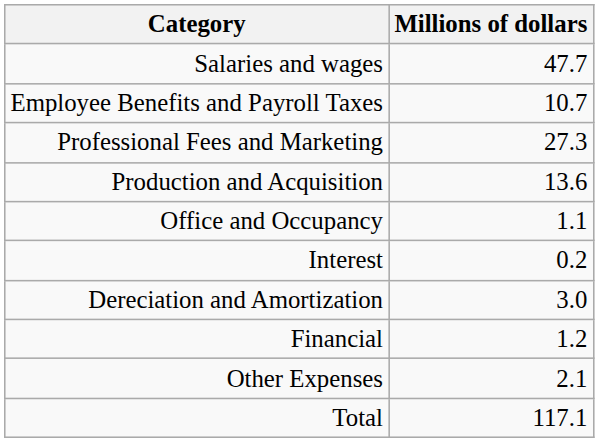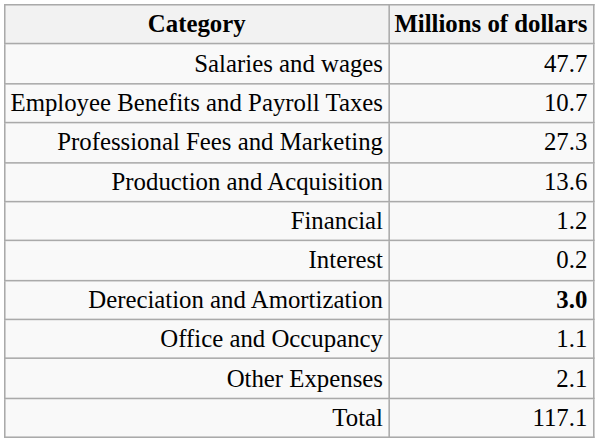 <table class="wikitable" style=text-align:right>
 <tr>
 <th>Category</th>
 <th>Millions of dollars</th>
 </tr>
 <tr>
 <td>Salaries and wages</td>
 <td>47.7</td>
 </tr>
 <tr>
 <td>Employee Benefits and Payroll Taxes</td>
 <td>10.7</td>
 </tr>
 <tr>
 <td>Professional Fees and Marketing</td>
 <td>27.3</td>
 </tr>
 <tr>
 <td>Production and Acquisition</td>
 <td>13.6</td>
 </tr>
 <tr>
-<td>Office and Occupancy</td>
-<td>1.1</td>
+<td>Financial</td>
+<td>1.2</td>
 </tr>
 <tr>
 <td>Interest</td>
 <td>0.2</td>
 </tr>
 <tr>
 <td>Dereciation and Amortization</td>
-<td>3.0</td>
+<td><strong>3.0</strong></td>
 </tr>
 <tr>
-<td>Financial</td>
-<td>1.2</td>
+<td>Office and Occupancy</td>
+<td>1.1</td>
 </tr>
 <tr>
 <td>Other Expenses</td>
 <td>2.1</td>
 </tr>
 <tr>
 <td>Total</td>
 <td>117.1</td>
 </tr>
 </table>
